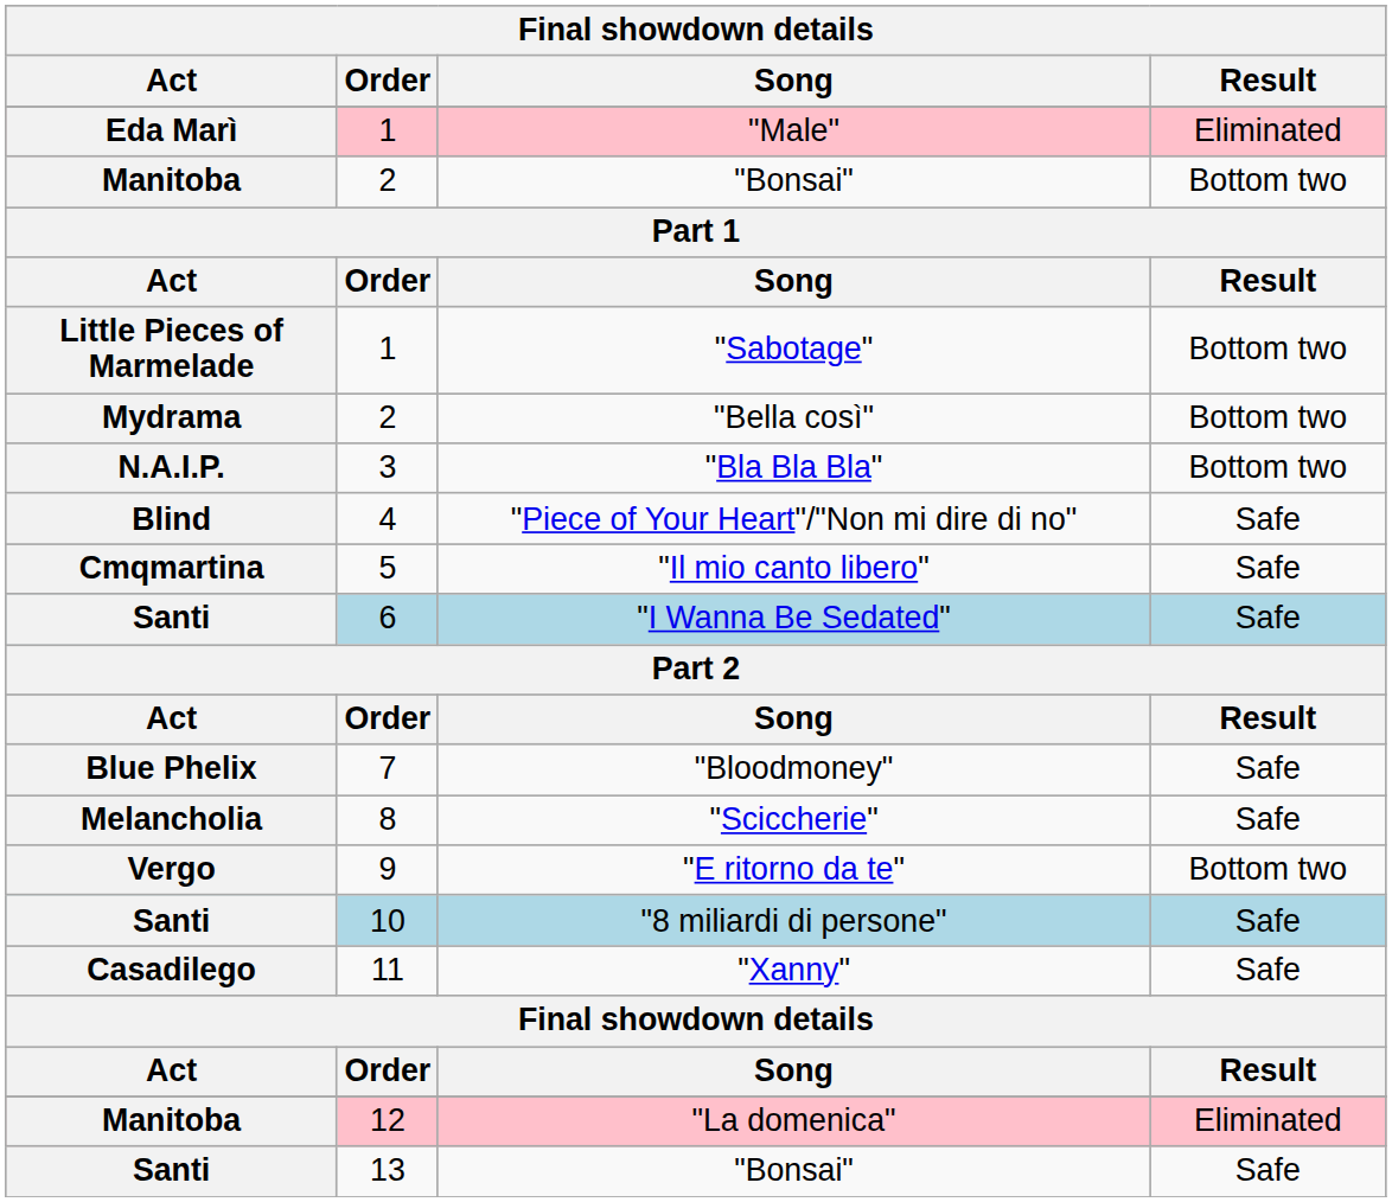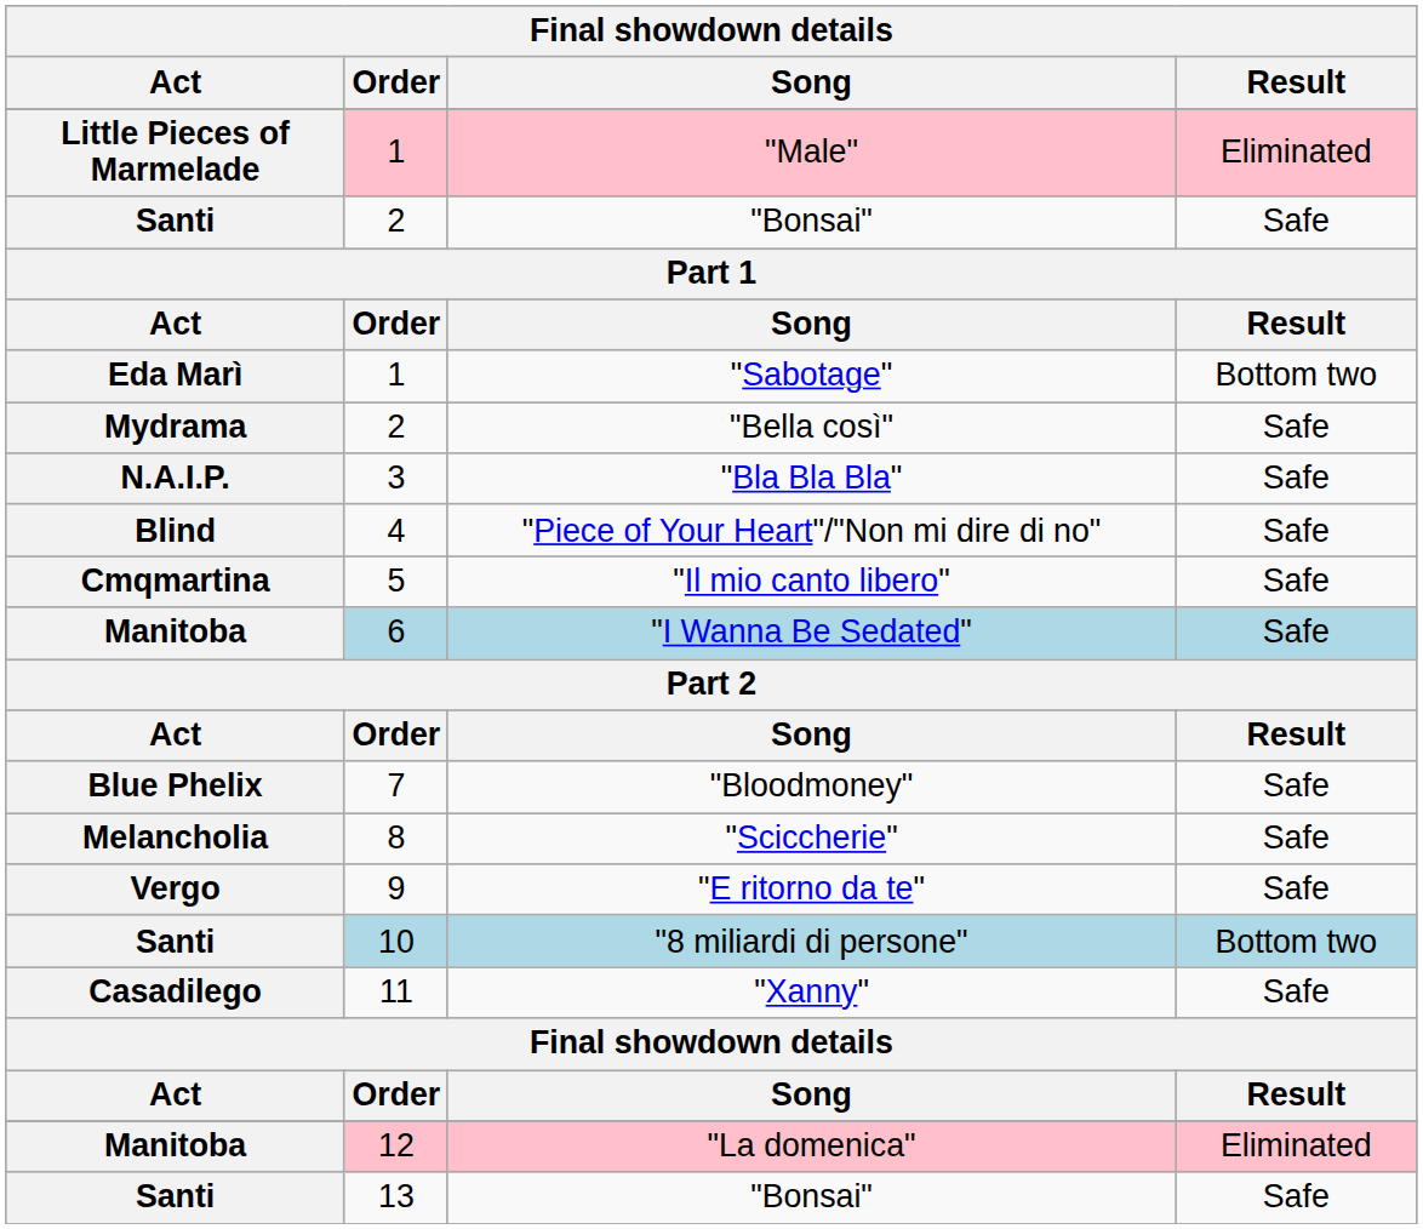 <table class="wikitable plainrowheaders" style="text-align:center;">
 <tr>
 <th colspan="4">Final showdown details</th>
 </tr>
 <tr>
 <th scope="col" style="width:10em;">Act</th>
 <th scope="col">Order</th>
 <th scope="col" style="width:20em;">Song</th>
 <th scope="col" style="width:7em;">Result</th>
 </tr>
 <tr>
 </tr>
 <tr style="background:pink">
-<th scope="row">Eda Marì</th>
+<th scope="row">Little Pieces of Marmelade</th>
 <td>1</td>
 <td>"Male"</td>
 <td>Eliminated</td>
 </tr>
 <tr>
-<th scope="row">Manitoba</th>
+<th scope="row">Santi</th>
 <td>2</td>
 <td>"Bonsai"</td>
-<td>Bottom two</td>
+<td>Safe</td>
 </tr>
 <tr>
 <th colspan="4">Part 1</th>
 </tr>
 <tr>
 <th scope="col" style="width:10em;">Act</th>
 <th scope="col">Order</th>
 <th scope="col" style="width:22em;">Song</th>
 <th scope="col" style="width:7em;">Result</th>
 </tr>
 <tr>
-<th scope="row">Little Pieces of Marmelade</th>
+<th scope="row">Eda Marì</th>
 <td>1</td>
 <td>"<a href='#'>Sabotage</a>"</td>
 <td>Bottom two</td>
 </tr>
 <tr>
 <th scope="row">Mydrama</th>
 <td>2</td>
 <td>"Bella così"</td>
-<td>Bottom two</td>
+<td>Safe</td>
 </tr>
 <tr>
 <th scope="row">N.A.I.P.</th>
 <td>3</td>
 <td>"<a href='#'>Bla Bla Bla</a>"</td>
-<td>Bottom two</td>
+<td>Safe</td>
 </tr>
 <tr>
 <th scope="row">Blind</th>
 <td>4</td>
 <td>"<a href='#'>Piece of Your Heart</a>"/"Non mi dire di no"</td>
 <td>Safe</td>
 </tr>
 <tr>
 <th scope="row">Cmqmartina</th>
 <td>5</td>
 <td>"<a href='#'>Il mio canto libero</a>"</td>
 <td>Safe</td>
 </tr>
 <tr bgcolor=lightblue>
-<th scope="row">Santi</th>
+<th scope="row">Manitoba</th>
 <td>6</td>
 <td>"<a href='#'>I Wanna Be Sedated</a>"</td>
 <td>Safe</td>
 </tr>
 <tr>
 <th colspan="4">Part 2</th>
 </tr>
 <tr>
 <th scope="col" style="width:10em;">Act</th>
 <th scope="col">Order</th>
 <th scope="col" style="width:20em;">Song</th>
 <th scope="col" style="width:7em;">Result</th>
 </tr>
 <tr>
 <th scope="row">Blue Phelix</th>
 <td>7</td>
 <td>"Bloodmoney"</td>
 <td>Safe</td>
 </tr>
 <tr>
 <th scope="row">Melancholia</th>
 <td>8</td>
 <td>"<a href='#'>Sciccherie</a>"</td>
 <td>Safe</td>
 </tr>
 <tr>
 <th scope="row">Vergo</th>
 <td>9</td>
 <td>"<a href='#'>E ritorno da te</a>"</td>
-<td>Bottom two</td>
+<td>Safe</td>
 </tr>
 <tr bgcolor=lightblue>
 <th scope="row">Santi</th>
 <td>10</td>
 <td>"8 miliardi di persone"</td>
-<td>Safe</td>
+<td>Bottom two</td>
 </tr>
 <tr>
 <th scope="row">Casadilego</th>
 <td>11</td>
 <td>"<a href='#'>Xanny</a>"</td>
 <td>Safe</td>
 </tr>
 <tr>
 <th colspan="4">Final showdown details</th>
 </tr>
 <tr>
 <th scope="col" style="width:10em;">Act</th>
 <th scope="col">Order</th>
 <th scope="col" style="width:20em;">Song</th>
 <th scope="col" style="width:7em;">Result</th>
 </tr>
 <tr>
 </tr>
 <tr style="background:pink">
 <th scope="row">Manitoba</th>
 <td>12</td>
 <td>"La domenica"</td>
 <td>Eliminated</td>
 </tr>
 <tr>
 <th scope="row">Santi</th>
 <td>13</td>
 <td>"Bonsai"</td>
 <td>Safe</td>
 </tr>
 <tr>
 </tr>
 </table>
